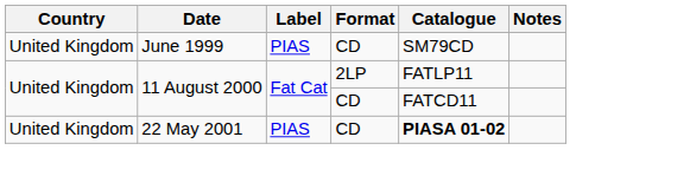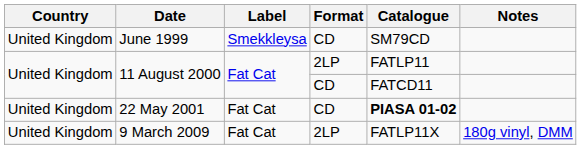 <table class="wikitable">
 <tr>
 <th>Country</th>
 <th>Date</th>
 <th>Label</th>
 <th>Format</th>
 <th>Catalogue</th>
 <th>Notes</th>
 </tr>
 <tr>
 <td>United Kingdom</td>
 <td>June 1999</td>
-<td><a href='#'>PIAS</a></td>
+<td><a href='#'>Smekkleysa</a></td>
 <td>CD</td>
 <td>SM79CD</td>
 <td></td>
 </tr>
 <tr>
 <td rowspan="2">United Kingdom</td>
 <td rowspan="2">11 August 2000</td>
 <td rowspan="2"><a href='#'>Fat Cat</a></td>
 <td>2LP</td>
 <td>FATLP11</td>
 <td></td>
 </tr>
 <tr>
 <td>CD</td>
 <td>FATCD11</td>
 <td></td>
 </tr>
 <tr>
 <td>United Kingdom</td>
 <td>22 May 2001</td>
-<td><a href='#'>PIAS</a></td>
+<td>Fat Cat</td>
 <td>CD</td>
 <td><strong>PIASA 01-02</strong></td>
 <td></td>
 </tr>
+<tr>
+<td>United Kingdom</td>
+<td>9 March 2009</td>
+<td>Fat Cat</td>
+<td>2LP</td>
+<td>FATLP11X</td>
+<td><a href='#'>180g vinyl</a>, <a href='#'>DMM</a></td>
+</tr>
 </table>
